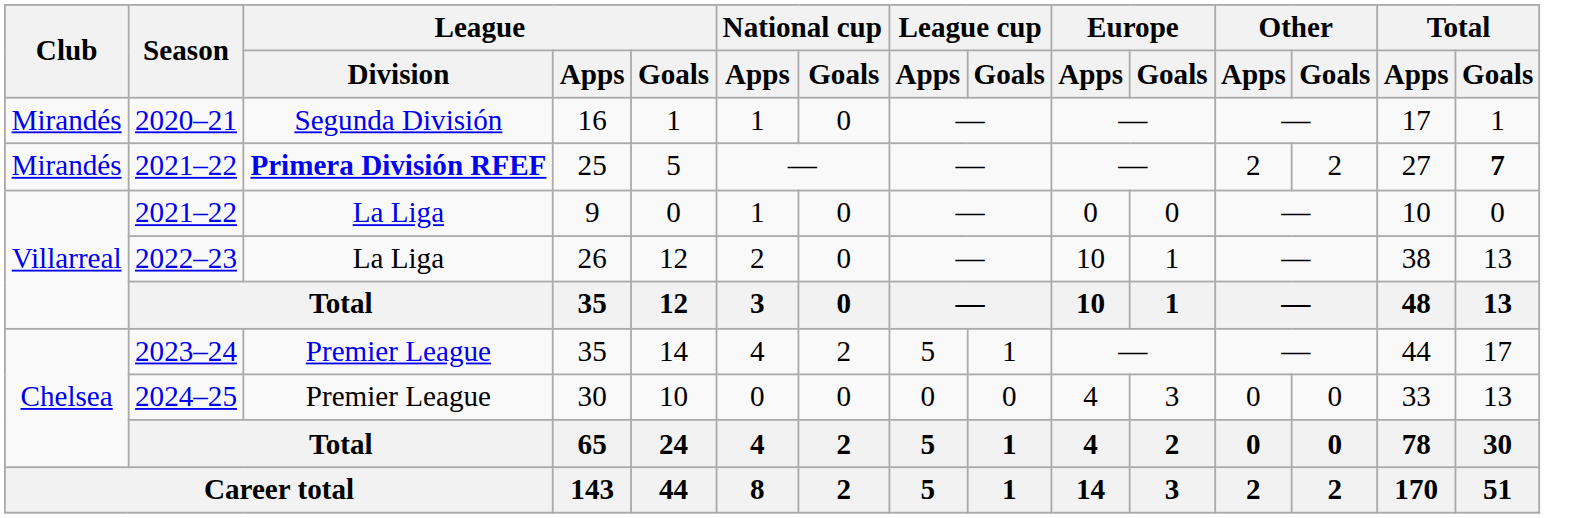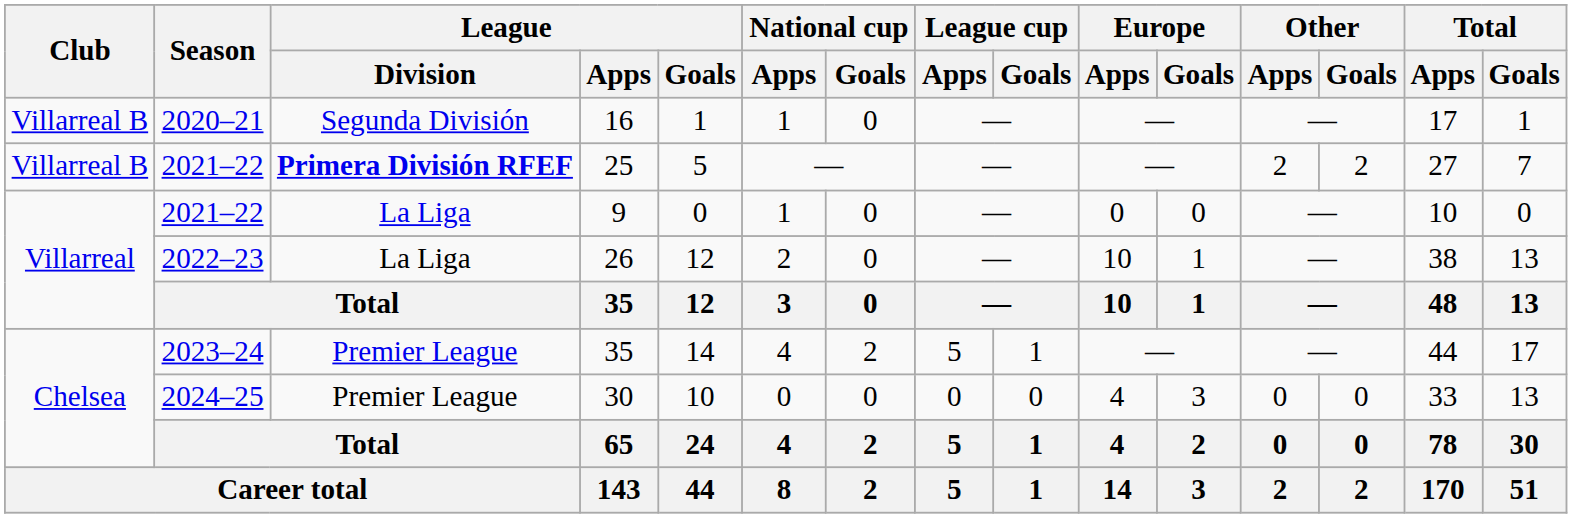 <table class="wikitable" style="text-align: center;">
 <tr>
 <th rowspan="2">Club</th>
 <th rowspan="2">Season</th>
 <th colspan="3">League</th>
 <th colspan="2">National cup</th>
 <th colspan="2">League cup</th>
 <th colspan="2">Europe</th>
 <th colspan="2">Other</th>
 <th colspan="2">Total</th>
 </tr>
 <tr>
 <th>Division</th>
 <th>Apps</th>
 <th>Goals</th>
 <th>Apps</th>
 <th>Goals</th>
 <th>Apps</th>
 <th>Goals</th>
 <th>Apps</th>
 <th>Goals</th>
 <th>Apps</th>
 <th>Goals</th>
 <th>Apps</th>
 <th>Goals</th>
 </tr>
 <tr>
-<td><a href='#'>Mirandés</a></td>
+<td><a href='#'>Villarreal B</a></td>
 <td><a href='#'>2020–21</a></td>
 <td><a href='#'>Segunda División</a></td>
 <td>16</td>
 <td>1</td>
 <td>1</td>
 <td>0</td>
 <td colspan="2">—</td>
 <td colspan="2">—</td>
 <td colspan="2">—</td>
 <td>17</td>
 <td>1</td>
 </tr>
 <tr>
-<td><a href='#'>Mirandés</a></td>
+<td><a href='#'>Villarreal B</a></td>
 <td><a href='#'>2021–22</a></td>
 <td><strong><a href='#'>Primera División RFEF</a></strong></td>
 <td>25</td>
 <td>5</td>
 <td colspan="2">—</td>
 <td colspan="2">—</td>
 <td colspan="2">—</td>
 <td>2</td>
 <td>2</td>
 <td>27</td>
-<td><strong>7</strong></td>
+<td>7</td>
 </tr>
 <tr>
 <td rowspan="3"><a href='#'>Villarreal</a></td>
 <td><a href='#'>2021–22</a></td>
 <td><a href='#'>La Liga</a></td>
 <td>9</td>
 <td>0</td>
 <td>1</td>
 <td>0</td>
 <td colspan="2">—</td>
 <td>0</td>
 <td>0</td>
 <td colspan="2">—</td>
 <td>10</td>
 <td>0</td>
 </tr>
 <tr>
 <td><a href='#'>2022–23</a></td>
 <td>La Liga</td>
 <td>26</td>
 <td>12</td>
 <td>2</td>
 <td>0</td>
 <td colspan="2">—</td>
 <td>10</td>
 <td>1</td>
 <td colspan="2">—</td>
 <td>38</td>
 <td>13</td>
 </tr>
 <tr>
 <th colspan="2">Total</th>
 <th>35</th>
 <th>12</th>
 <th>3</th>
 <th>0</th>
 <th colspan="2">—</th>
 <th>10</th>
 <th>1</th>
 <th colspan="2">—</th>
 <th>48</th>
 <th>13</th>
 </tr>
 <tr>
 <td rowspan="3"><a href='#'>Chelsea</a></td>
 <td><a href='#'>2023–24</a></td>
 <td><a href='#'>Premier League</a></td>
 <td>35</td>
 <td>14</td>
 <td>4</td>
 <td>2</td>
 <td>5</td>
 <td>1</td>
 <td colspan="2">—</td>
 <td colspan="2">—</td>
 <td>44</td>
 <td>17</td>
 </tr>
 <tr>
 <td><a href='#'>2024–25</a></td>
 <td>Premier League</td>
 <td>30</td>
 <td>10</td>
 <td>0</td>
 <td>0</td>
 <td>0</td>
 <td>0</td>
 <td>4</td>
 <td>3</td>
 <td>0</td>
 <td>0</td>
 <td>33</td>
 <td>13</td>
 </tr>
 <tr>
 <th colspan="2">Total</th>
 <th>65</th>
 <th>24</th>
 <th>4</th>
 <th>2</th>
 <th>5</th>
 <th>1</th>
 <th>4</th>
 <th>2</th>
 <th>0</th>
 <th>0</th>
 <th>78</th>
 <th>30</th>
 </tr>
 <tr>
 <th colspan="3">Career total</th>
 <th>143</th>
 <th>44</th>
 <th>8</th>
 <th>2</th>
 <th>5</th>
 <th>1</th>
 <th>14</th>
 <th>3</th>
 <th>2</th>
 <th>2</th>
 <th>170</th>
 <th>51</th>
 </tr>
 </table>
